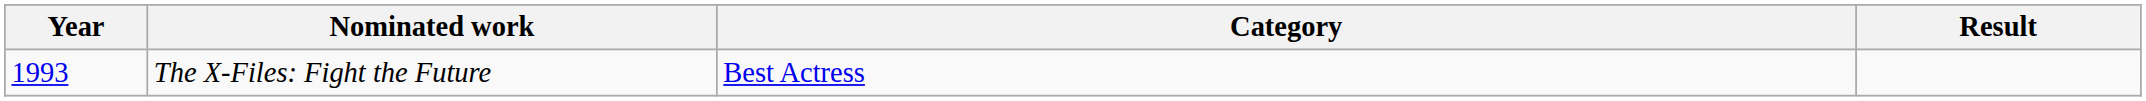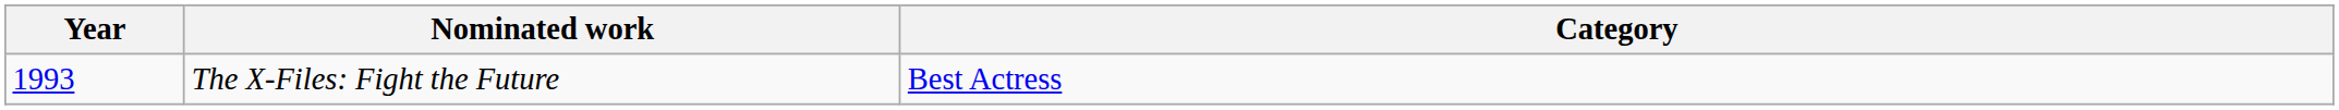 <table style="width:95%;" class="wikitable sortable">
 <tr>
 <th style="width:5%;">Year</th>
 <th style="width:20%;">Nominated work</th>
 <th style="width:40%;">Category</th>
-<th style="width:10%;">Result</th>
 </tr>
 <tr>
 <td><a href='#'>1993</a></td>
 <td><em>The X-Files: Fight the Future</em></td>
 <td><a href='#'>Best Actress</a></td>
-<td></td>
 </tr>
 </table>
